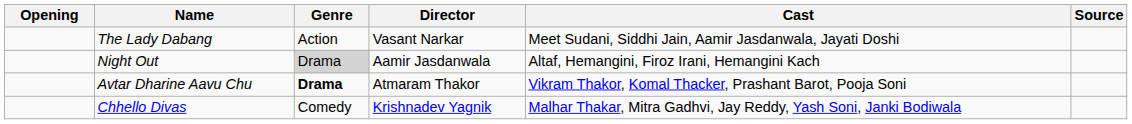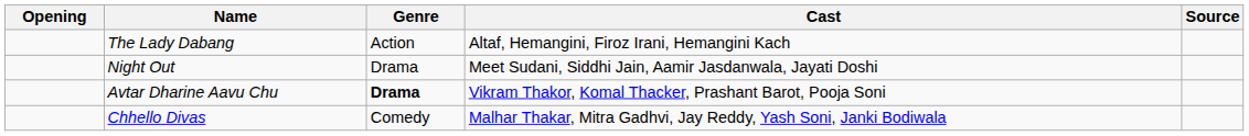 <table class="wikitable sortable">
 <tr>
 <th style="width:8%;">Opening</th>
 <th>Name</th>
 <th>Genre</th>
-<th>Director</th>
 <th>Cast</th>
 <th style="width:2%;">Source</th>
 </tr>
 <tr>
 <td></td>
 <td><em>The Lady Dabang</em></td>
 <td>Action</td>
-<td>Vasant Narkar</td>
-<td>Meet Sudani, Siddhi Jain, Aamir Jasdanwala, Jayati Doshi</td>
+<td>Altaf, Hemangini, Firoz Irani, Hemangini Kach</td>
 <td></td>
 </tr>
 <tr>
 <td></td>
 <td><em>Night Out</em></td>
-<td style="background: lightgrey;">Drama</td>
-<td>Aamir Jasdanwala</td>
-<td>Altaf, Hemangini, Firoz Irani, Hemangini Kach</td>
+<td>Drama</td>
+<td>Meet Sudani, Siddhi Jain, Aamir Jasdanwala, Jayati Doshi</td>
 <td></td>
 </tr>
 <tr>
 <td></td>
 <td><em>Avtar Dharine Aavu Chu</em></td>
 <td><strong>Drama</strong></td>
-<td>Atmaram Thakor</td>
 <td><a href='#'>Vikram Thakor</a>, <a href='#'>Komal Thacker</a>, Prashant Barot, Pooja Soni</td>
 <td></td>
 </tr>
 <tr>
 <td></td>
 <td><em><a href='#'>Chhello Divas</a></em></td>
 <td>Comedy</td>
-<td><a href='#'>Krishnadev Yagnik</a></td>
 <td><a href='#'>Malhar Thakar</a>, Mitra Gadhvi, Jay Reddy, <a href='#'>Yash Soni</a>, <a href='#'>Janki Bodiwala</a></td>
 <td></td>
 </tr>
 </table>
